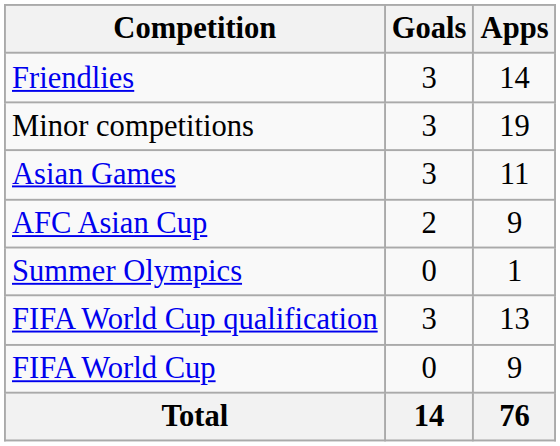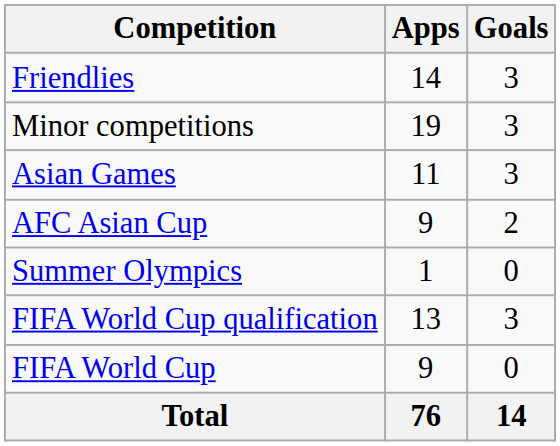 <table class="wikitable" style="text-align:center">
 <tr>
 <th>Competition</th>
+<th>Apps</th>
 <th>Goals</th>
-<th>Apps</th>
 </tr>
 <tr>
 <td style="text-align:left"><a href='#'>Friendlies</a></td>
+<td>14</td>
 <td>3</td>
-<td>14</td>
 </tr>
 <tr>
 <td style="text-align:left">Minor competitions</td>
+<td>19</td>
 <td>3</td>
-<td>19</td>
 </tr>
 <tr>
 <td style="text-align:left"><a href='#'>Asian Games</a></td>
+<td>11</td>
 <td>3</td>
-<td>11</td>
 </tr>
 <tr>
 <td style="text-align:left"><a href='#'>AFC Asian Cup</a></td>
+<td>9</td>
 <td>2</td>
-<td>9</td>
 </tr>
 <tr>
 <td style="text-align:left"><a href='#'>Summer Olympics</a></td>
+<td>1</td>
 <td>0</td>
-<td>1</td>
 </tr>
 <tr>
 <td style="text-align:left"><a href='#'>FIFA World Cup qualification</a></td>
+<td>13</td>
 <td>3</td>
-<td>13</td>
 </tr>
 <tr>
 <td style="text-align:left"><a href='#'>FIFA World Cup</a></td>
+<td>9</td>
 <td>0</td>
-<td>9</td>
 </tr>
 <tr>
 <th>Total</th>
+<th>76</th>
 <th>14</th>
-<th>76</th>
 </tr>
 </table>
